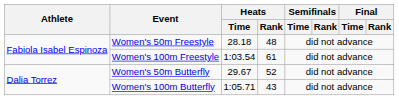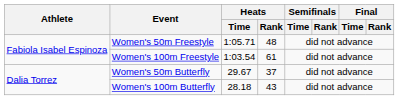 <table class=wikitable style="font-size:90%">
 <tr>
 <th rowspan="2">Athlete</th>
 <th rowspan="2">Event</th>
 <th colspan="2">Heats</th>
 <th colspan="2">Semifinals</th>
 <th colspan="2">Final</th>
 </tr>
 <tr>
 <th>Time</th>
 <th>Rank</th>
 <th>Time</th>
 <th>Rank</th>
 <th>Time</th>
 <th>Rank</th>
 </tr>
 <tr>
 <td rowspan="2"><a href='#'>Fabiola Isabel Espinoza</a></td>
 <td><a href='#'>Women's 50m Freestyle</a></td>
-<td align=center>28.18</td>
+<td align=center>1:05.71</td>
 <td align=center>48</td>
 <td align=center colspan=4>did not advance</td>
 </tr>
 <tr>
 <td><a href='#'>Women's 100m Freestyle</a></td>
 <td align=center>1:03.54</td>
 <td align=center>61</td>
 <td align=center colspan=4>did not advance</td>
 </tr>
 <tr>
 <td rowspan="2"><a href='#'>Dalia Torrez</a></td>
 <td><a href='#'>Women's 50m Butterfly</a></td>
 <td align=center>29.67</td>
-<td align=center>52</td>
+<td align=center>37</td>
 <td align=center colspan=4>did not advance</td>
 </tr>
 <tr>
 <td><a href='#'>Women's 100m Butterfly</a></td>
-<td align=center>1:05.71</td>
+<td align=center>28.18</td>
 <td align=center>43</td>
 <td align=center colspan=4>did not advance</td>
 </tr>
 </table>
